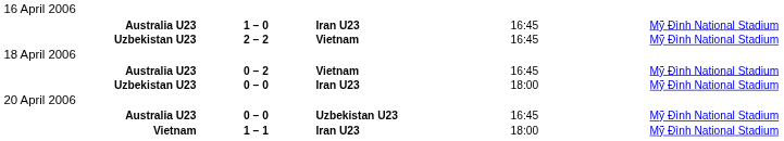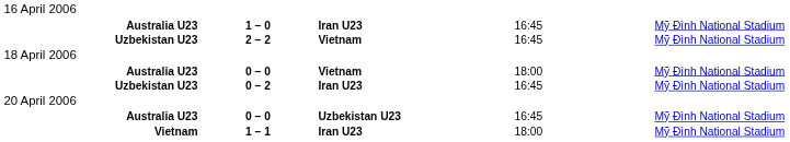 <table width=100% cellspacing=1>
 <tr>
 <th width=20%></th>
 <th width=12%></th>
 <th width=20%></th>
 <th></th>
 <th width=33%></th>
 </tr>
 <tr>
 <td>16 April 2006</td>
 </tr>
 <tr style=font-size:90%>
 <td align=right><strong>Australia U23</strong></td>
 <td align=center><strong>1 – 0</strong></td>
 <td><strong>Iran U23</strong></td>
 <td>16:45</td>
 <td><a href='#'>Mỹ Đình National Stadium</a></td>
 <td><em></em></td>
 </tr>
 <tr style=font-size:90%>
 <td align=right><strong>Uzbekistan U23</strong></td>
 <td align=center><strong>2 – 2</strong></td>
 <td><strong>Vietnam</strong></td>
 <td>16:45</td>
 <td><a href='#'>Mỹ Đình National Stadium</a></td>
 <td><em></em></td>
 </tr>
 <tr>
 <td>18 April 2006</td>
 </tr>
 <tr style=font-size:90%>
 <td align=right><strong>Australia U23</strong></td>
-<td align=center><strong>0 – 2</strong></td>
+<td align=center><strong>0 – 0</strong></td>
 <td><strong>Vietnam</strong></td>
-<td>16:45</td>
+<td>18:00</td>
 <td><a href='#'>Mỹ Đình National Stadium</a></td>
 <td><em></em></td>
 </tr>
 <tr style=font-size:90%>
 <td align=right><strong>Uzbekistan U23</strong></td>
-<td align=center><strong>0 – 0</strong></td>
+<td align=center><strong>0 – 2</strong></td>
 <td><strong>Iran U23</strong></td>
-<td>18:00</td>
+<td>16:45</td>
 <td><a href='#'>Mỹ Đình National Stadium</a></td>
 <td><em></em></td>
 </tr>
 <tr>
 <td>20 April 2006</td>
 </tr>
 <tr style=font-size:90%>
 <td align=right><strong>Australia U23</strong></td>
 <td align=center><strong>0 – 0</strong></td>
 <td><strong>Uzbekistan U23</strong></td>
 <td>16:45</td>
 <td><a href='#'>Mỹ Đình National Stadium</a></td>
 <td><em></em></td>
 </tr>
 <tr style=font-size:90%>
 <td align=right><strong>Vietnam</strong></td>
 <td align=center><strong>1 – 1</strong></td>
 <td><strong>Iran U23</strong></td>
 <td>18:00</td>
 <td><a href='#'>Mỹ Đình National Stadium</a></td>
 <td><em></em></td>
 </tr>
 </table>
